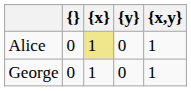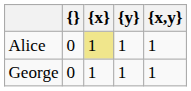 <table class="wikitable">
 <tr>
 <th></th>
 <th>{}</th>
 <th>{x}</th>
 <th>{y}</th>
 <th>{x,y}</th>
 </tr>
 <tr>
 <td>Alice</td>
 <td>0</td>
 <td style="background: khaki;">1</td>
-<td>0</td>
+<td>1</td>
 <td>1</td>
 </tr>
 <tr>
 <td>George</td>
 <td>0</td>
 <td>1</td>
-<td>0</td>
+<td>1</td>
 <td>1</td>
 </tr>
 </table>
